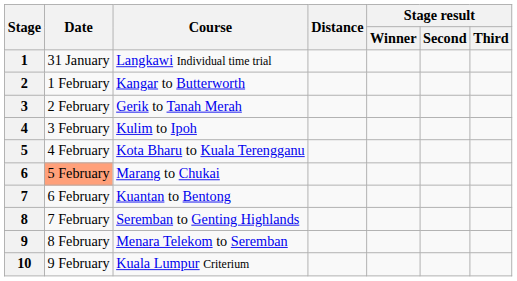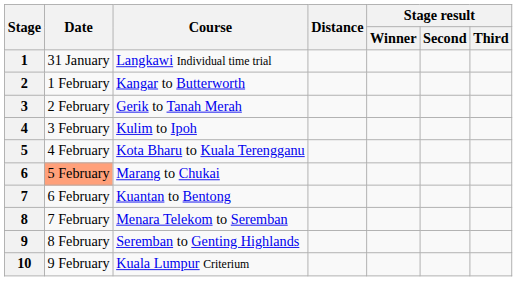 <table class=wikitable>
 <tr>
 <th rowspan=2>Stage</th>
 <th rowspan=2>Date</th>
 <th rowspan=2>Course</th>
 <th rowspan=2>Distance</th>
 <th colspan=3>Stage result</th>
 </tr>
 <tr>
 <th>Winner</th>
 <th>Second</th>
 <th>Third</th>
 </tr>
 <tr>
 <th>1</th>
 <td>31 January</td>
 <td><a href='#'>Langkawi</a> <small>Individual time trial</small></td>
 <td align=center></td>
 <td></td>
 <td></td>
 <td></td>
 </tr>
 <tr>
 <th>2</th>
 <td>1 February</td>
 <td><a href='#'>Kangar</a> to <a href='#'>Butterworth</a></td>
 <td align=center></td>
 <td></td>
 <td></td>
 <td></td>
 </tr>
 <tr>
 <th>3</th>
 <td>2 February</td>
 <td><a href='#'>Gerik</a> to <a href='#'>Tanah Merah</a></td>
 <td align=center></td>
 <td></td>
 <td></td>
 <td></td>
 </tr>
 <tr>
 <th>4</th>
 <td>3 February</td>
 <td><a href='#'>Kulim</a> to <a href='#'>Ipoh</a></td>
 <td align=center></td>
 <td></td>
 <td></td>
 <td></td>
 </tr>
 <tr>
 <th>5</th>
 <td>4 February</td>
 <td><a href='#'>Kota Bharu</a> to <a href='#'>Kuala Terengganu</a></td>
 <td align=center></td>
 <td></td>
 <td></td>
 <td></td>
 </tr>
 <tr>
 <th>6</th>
 <td style="background: lightsalmon;">5 February</td>
 <td><a href='#'>Marang</a> to <a href='#'>Chukai</a></td>
 <td align=center></td>
 <td></td>
 <td></td>
 <td></td>
 </tr>
 <tr>
 <th>7</th>
 <td>6 February</td>
 <td><a href='#'>Kuantan</a> to <a href='#'>Bentong</a></td>
 <td align=center></td>
 <td></td>
 <td></td>
 <td></td>
 </tr>
 <tr>
 <th>8</th>
 <td>7 February</td>
-<td><a href='#'>Seremban</a> to <a href='#'>Genting Highlands</a></td>
+<td><a href='#'>Menara Telekom</a> to <a href='#'>Seremban</a></td>
 <td align=center></td>
 <td></td>
 <td></td>
 <td></td>
 </tr>
 <tr>
 <th>9</th>
 <td>8 February</td>
-<td><a href='#'>Menara Telekom</a> to <a href='#'>Seremban</a></td>
+<td><a href='#'>Seremban</a> to <a href='#'>Genting Highlands</a></td>
 <td align=center></td>
 <td></td>
 <td></td>
 <td></td>
 </tr>
 <tr>
 <th>10</th>
 <td>9 February</td>
 <td><a href='#'>Kuala Lumpur</a> <small>Criterium</small></td>
 <td align=center></td>
 <td></td>
 <td></td>
 <td></td>
 </tr>
 </table>
